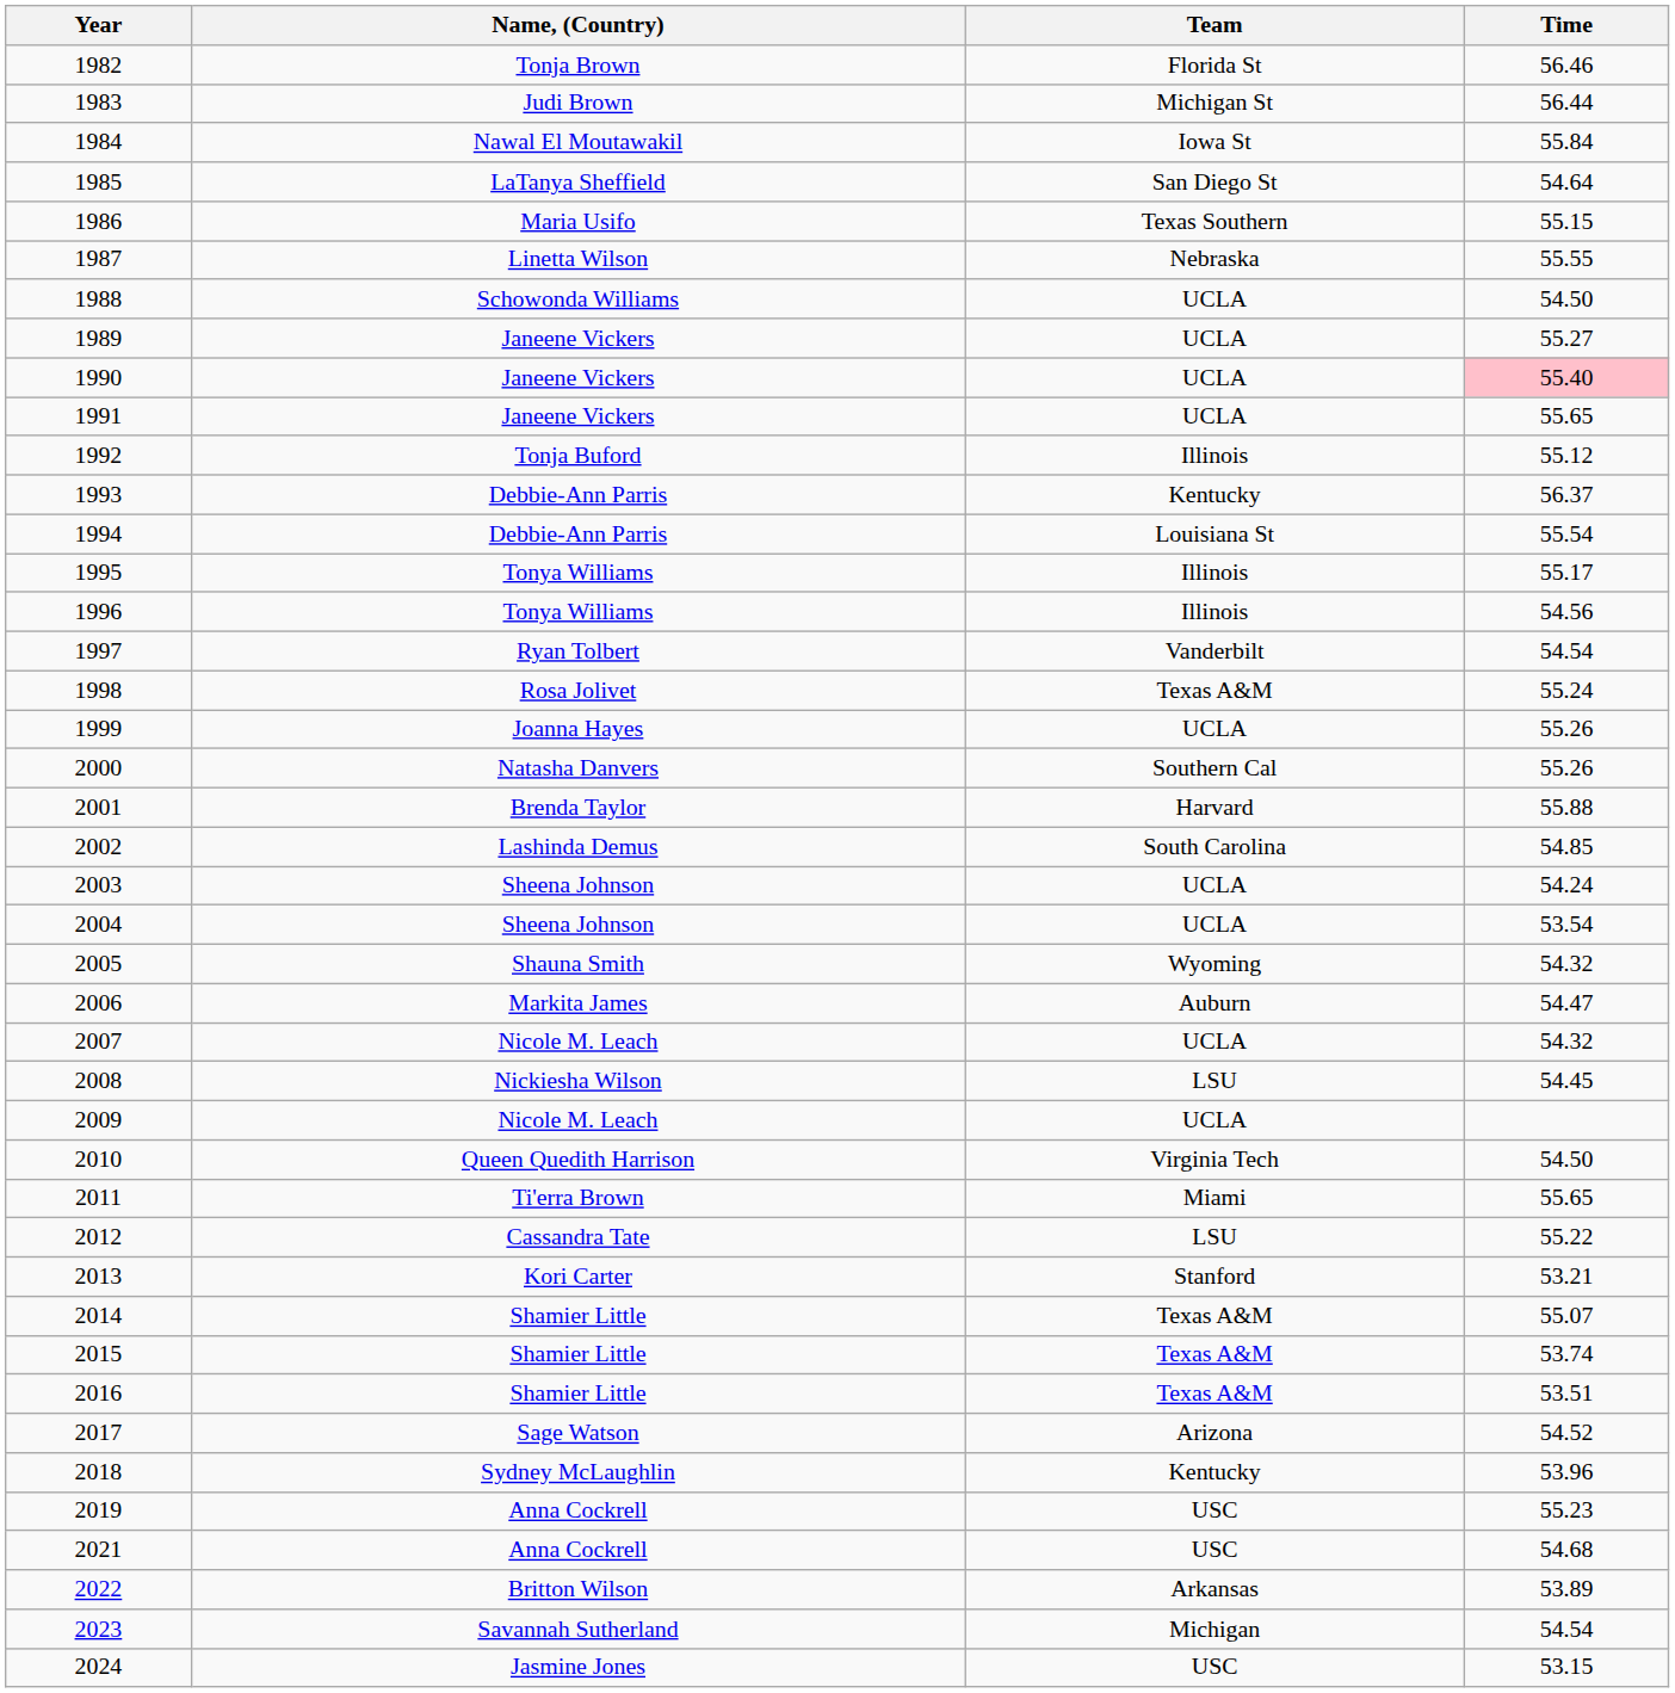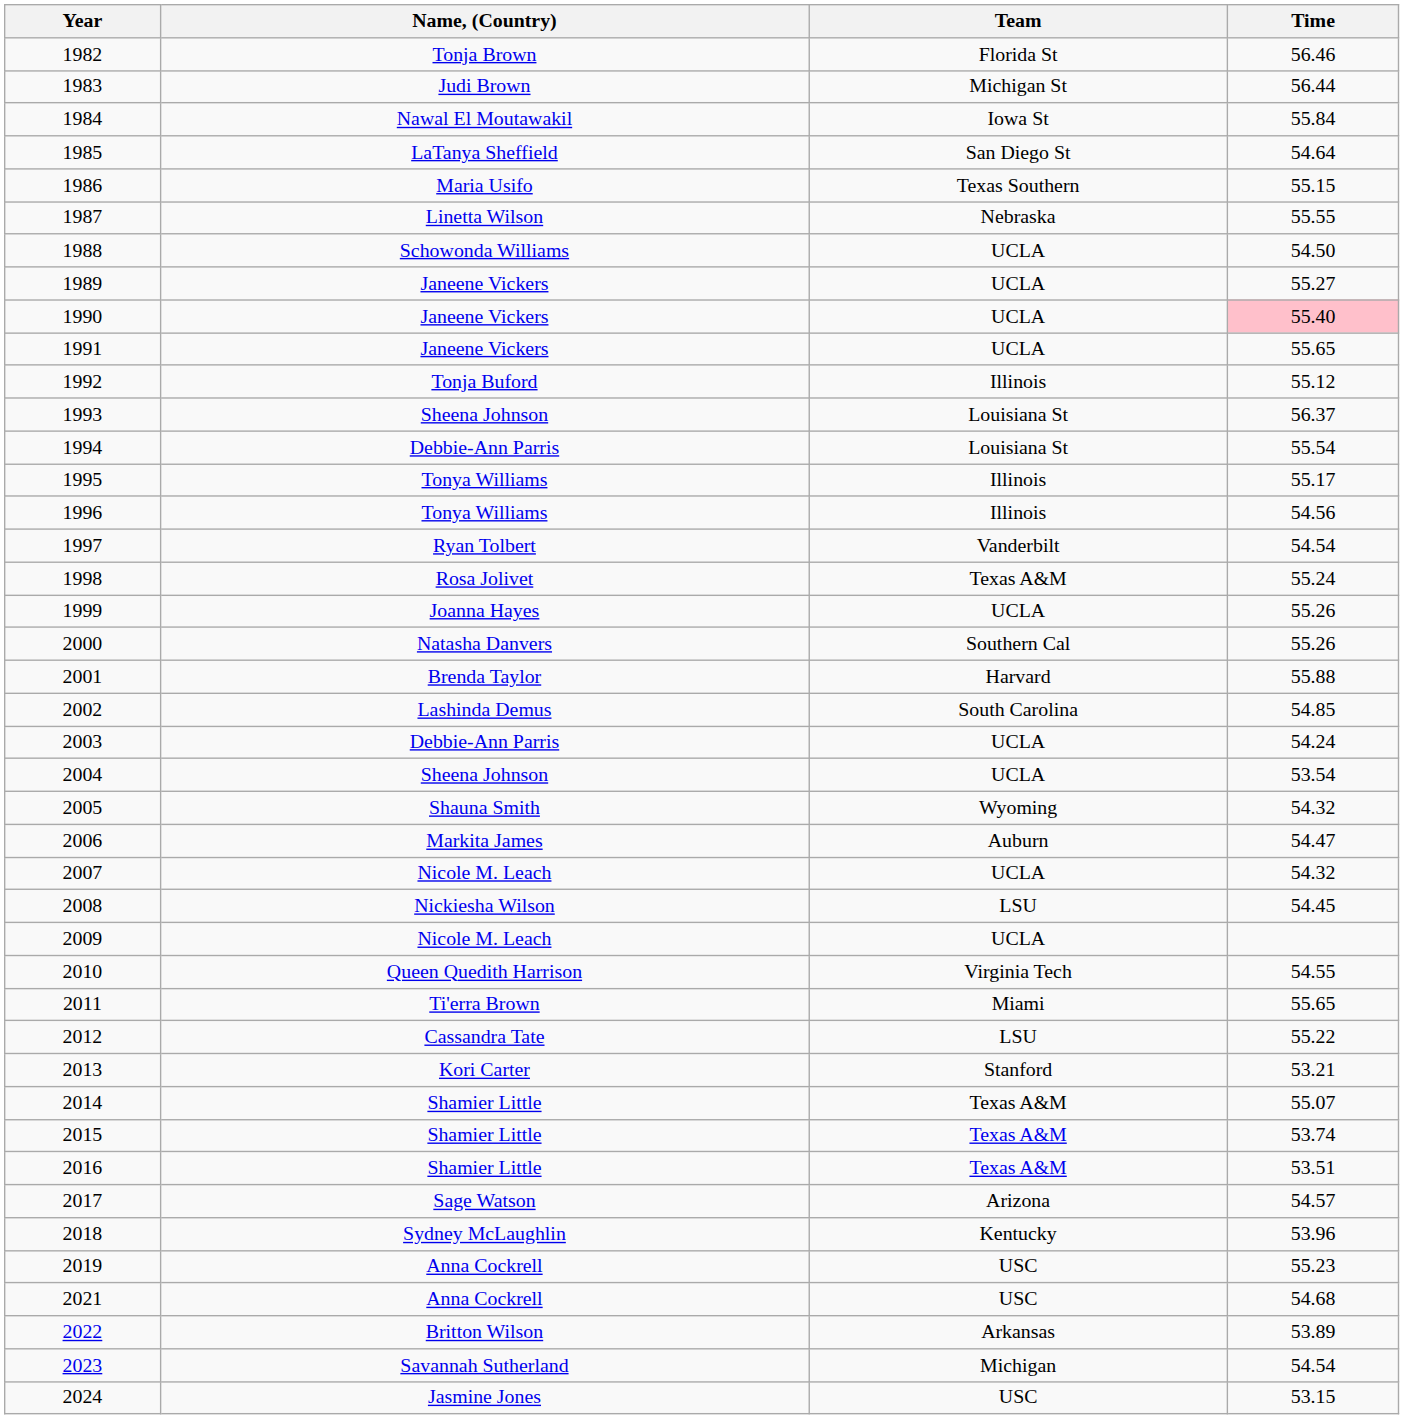 <table class="wikitable sortable" style="font-size:90%; width: 80%; text-align: center;">
 <tr>
 <th>Year</th>
 <th>Name, (Country)</th>
 <th>Team</th>
 <th>Time</th>
 </tr>
 <tr>
 <td>1982</td>
 <td><a href='#'>Tonja Brown</a></td>
 <td>Florida St</td>
 <td>56.46</td>
 </tr>
 <tr>
 <td>1983</td>
 <td><a href='#'>Judi Brown</a></td>
 <td>Michigan St</td>
 <td>56.44</td>
 </tr>
 <tr>
 <td>1984</td>
 <td><a href='#'>Nawal El Moutawakil</a>  </td>
 <td>Iowa St</td>
 <td>55.84</td>
 </tr>
 <tr>
 <td>1985</td>
 <td><a href='#'>LaTanya Sheffield</a></td>
 <td>San Diego St</td>
 <td>54.64</td>
 </tr>
 <tr>
 <td>1986</td>
 <td><a href='#'>Maria Usifo</a>  </td>
 <td>Texas Southern</td>
 <td>55.15</td>
 </tr>
 <tr>
 <td>1987</td>
 <td><a href='#'>Linetta Wilson</a></td>
 <td>Nebraska</td>
 <td>55.55</td>
 </tr>
 <tr>
 <td>1988</td>
 <td><a href='#'>Schowonda Williams</a></td>
 <td>UCLA</td>
 <td>54.50</td>
 </tr>
 <tr>
 <td>1989</td>
 <td><a href='#'>Janeene Vickers</a></td>
 <td>UCLA</td>
 <td>55.27</td>
 </tr>
 <tr>
 <td>1990</td>
 <td><a href='#'>Janeene Vickers</a></td>
 <td>UCLA</td>
 <td style="background: pink;">55.40</td>
 </tr>
 <tr>
 <td>1991</td>
 <td><a href='#'>Janeene Vickers</a></td>
 <td>UCLA</td>
 <td>55.65</td>
 </tr>
 <tr>
 <td>1992</td>
 <td><a href='#'>Tonja Buford</a></td>
 <td>Illinois</td>
 <td>55.12</td>
 </tr>
 <tr>
 <td>1993</td>
-<td><a href='#'>Debbie-Ann Parris</a>  </td>
-<td>Kentucky</td>
+<td><a href='#'>Sheena Johnson</a></td>
+<td>Louisiana St</td>
 <td>56.37</td>
 </tr>
 <tr>
 <td>1994</td>
 <td><a href='#'>Debbie-Ann Parris</a>  </td>
 <td>Louisiana St</td>
 <td>55.54</td>
 </tr>
 <tr>
 <td>1995</td>
 <td><a href='#'>Tonya Williams</a></td>
 <td>Illinois</td>
 <td>55.17</td>
 </tr>
 <tr>
 <td>1996</td>
 <td><a href='#'>Tonya Williams</a></td>
 <td>Illinois</td>
 <td>54.56</td>
 </tr>
 <tr>
 <td>1997</td>
 <td><a href='#'>Ryan Tolbert</a></td>
 <td>Vanderbilt</td>
 <td>54.54</td>
 </tr>
 <tr>
 <td>1998</td>
 <td><a href='#'>Rosa Jolivet</a></td>
 <td>Texas A&M</td>
 <td>55.24</td>
 </tr>
 <tr>
 <td>1999</td>
 <td><a href='#'>Joanna Hayes</a></td>
 <td>UCLA</td>
 <td>55.26</td>
 </tr>
 <tr>
 <td>2000</td>
 <td><a href='#'>Natasha Danvers</a>  </td>
 <td>Southern Cal</td>
 <td>55.26</td>
 </tr>
 <tr>
 <td>2001</td>
 <td><a href='#'>Brenda Taylor</a></td>
 <td>Harvard</td>
 <td>55.88</td>
 </tr>
 <tr>
 <td>2002</td>
 <td><a href='#'>Lashinda Demus</a></td>
 <td>South Carolina</td>
 <td>54.85</td>
 </tr>
 <tr>
 <td>2003</td>
-<td><a href='#'>Sheena Johnson</a></td>
+<td><a href='#'>Debbie-Ann Parris</a>  </td>
 <td>UCLA</td>
 <td>54.24</td>
 </tr>
 <tr>
 <td>2004</td>
 <td><a href='#'>Sheena Johnson</a></td>
 <td>UCLA</td>
 <td>53.54</td>
 </tr>
 <tr>
 <td>2005</td>
 <td><a href='#'>Shauna Smith</a></td>
 <td>Wyoming</td>
 <td>54.32</td>
 </tr>
 <tr>
 <td>2006</td>
 <td><a href='#'>Markita James</a></td>
 <td>Auburn</td>
 <td>54.47</td>
 </tr>
 <tr>
 <td>2007</td>
 <td><a href='#'>Nicole M. Leach</a></td>
 <td>UCLA</td>
 <td>54.32</td>
 </tr>
 <tr>
 <td>2008</td>
 <td><a href='#'>Nickiesha Wilson</a> </td>
 <td>LSU</td>
 <td>54.45</td>
 </tr>
 <tr>
 <td>2009</td>
 <td><a href='#'>Nicole M. Leach</a></td>
 <td>UCLA</td>
 <td></td>
 </tr>
 <tr>
 <td>2010</td>
 <td><a href='#'>Queen Quedith Harrison</a></td>
 <td>Virginia Tech</td>
-<td>54.50</td>
+<td>54.55</td>
 </tr>
 <tr>
 <td>2011</td>
 <td><a href='#'>Ti'erra Brown</a></td>
 <td>Miami</td>
 <td>55.65</td>
 </tr>
 <tr>
 <td>2012</td>
 <td><a href='#'>Cassandra Tate</a></td>
 <td>LSU</td>
 <td>55.22</td>
 </tr>
 <tr>
 <td>2013</td>
 <td><a href='#'>Kori Carter</a></td>
 <td>Stanford</td>
 <td>53.21</td>
 </tr>
 <tr>
 <td>2014</td>
 <td><a href='#'>Shamier Little</a></td>
 <td>Texas A&M</td>
 <td>55.07</td>
 </tr>
 <tr>
 <td>2015</td>
 <td><a href='#'>Shamier Little</a></td>
 <td><a href='#'>Texas A&M</a></td>
 <td>53.74</td>
 </tr>
 <tr>
 <td>2016</td>
 <td><a href='#'>Shamier Little</a></td>
 <td><a href='#'>Texas A&M</a></td>
 <td>53.51</td>
 </tr>
 <tr>
 <td>2017</td>
 <td><a href='#'>Sage Watson</a> </td>
 <td>Arizona</td>
-<td>54.52</td>
+<td>54.57</td>
 </tr>
 <tr>
 <td>2018</td>
 <td><a href='#'>Sydney McLaughlin</a></td>
 <td>Kentucky</td>
 <td>53.96</td>
 </tr>
 <tr>
 <td>2019</td>
 <td><a href='#'>Anna Cockrell</a></td>
 <td>USC</td>
 <td>55.23</td>
 </tr>
 <tr>
 <td>2021</td>
 <td><a href='#'>Anna Cockrell</a></td>
 <td>USC</td>
 <td>54.68</td>
 </tr>
 <tr>
 <td><a href='#'>2022</a></td>
 <td><a href='#'>Britton Wilson</a></td>
 <td>Arkansas</td>
 <td>53.89</td>
 </tr>
 <tr>
 <td><a href='#'>2023</a></td>
 <td><a href='#'>Savannah Sutherland</a></td>
 <td>Michigan</td>
 <td>54.54</td>
 </tr>
 <tr>
 <td>2024</td>
 <td><a href='#'>Jasmine Jones</a></td>
 <td>USC</td>
 <td>53.15</td>
 </tr>
 </table>
